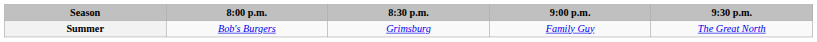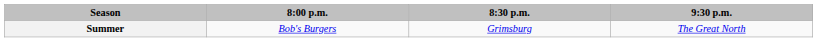 <table class="wikitable" style="width:100%;margin-right:0;text-align:center">
 <tr>
 <th style="background-color:#C0C0C0;text-align:center;width:11.5%;">Season</th>
 <th style="background-color:#C0C0C0;text-align:center;width:11.5%;">8:00 p.m.</th>
 <th style="background-color:#C0C0C0;text-align:center;width:11.5%;">8:30 p.m.</th>
-<th style="background-color:#C0C0C0;text-align:center;width:11.5%;">9:00 p.m.</th>
 <th style="background-color:#C0C0C0;text-align:center;width:11.5%;">9:30 p.m.</th>
 </tr>
 <tr>
 <th>Summer</th>
 <td><em><a href='#'>Bob's Burgers</a></em></td>
 <td><em><a href='#'>Grimsburg</a></em></td>
-<td><em><a href='#'>Family Guy</a></em></td>
 <td><em><a href='#'>The Great North</a></em></td>
 </tr>
 </table>
